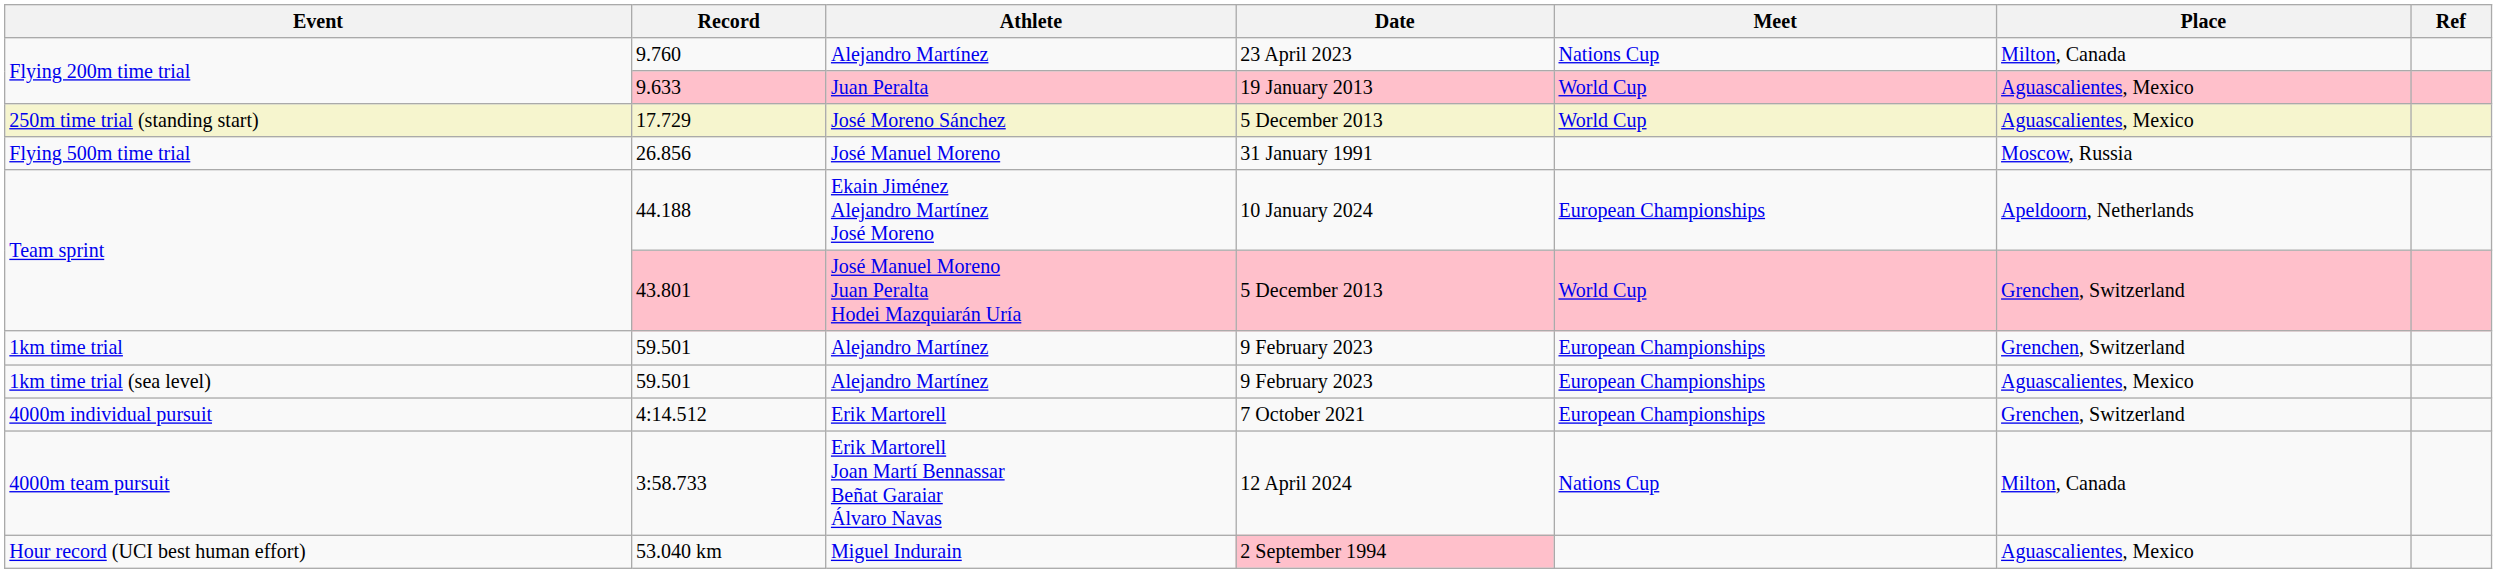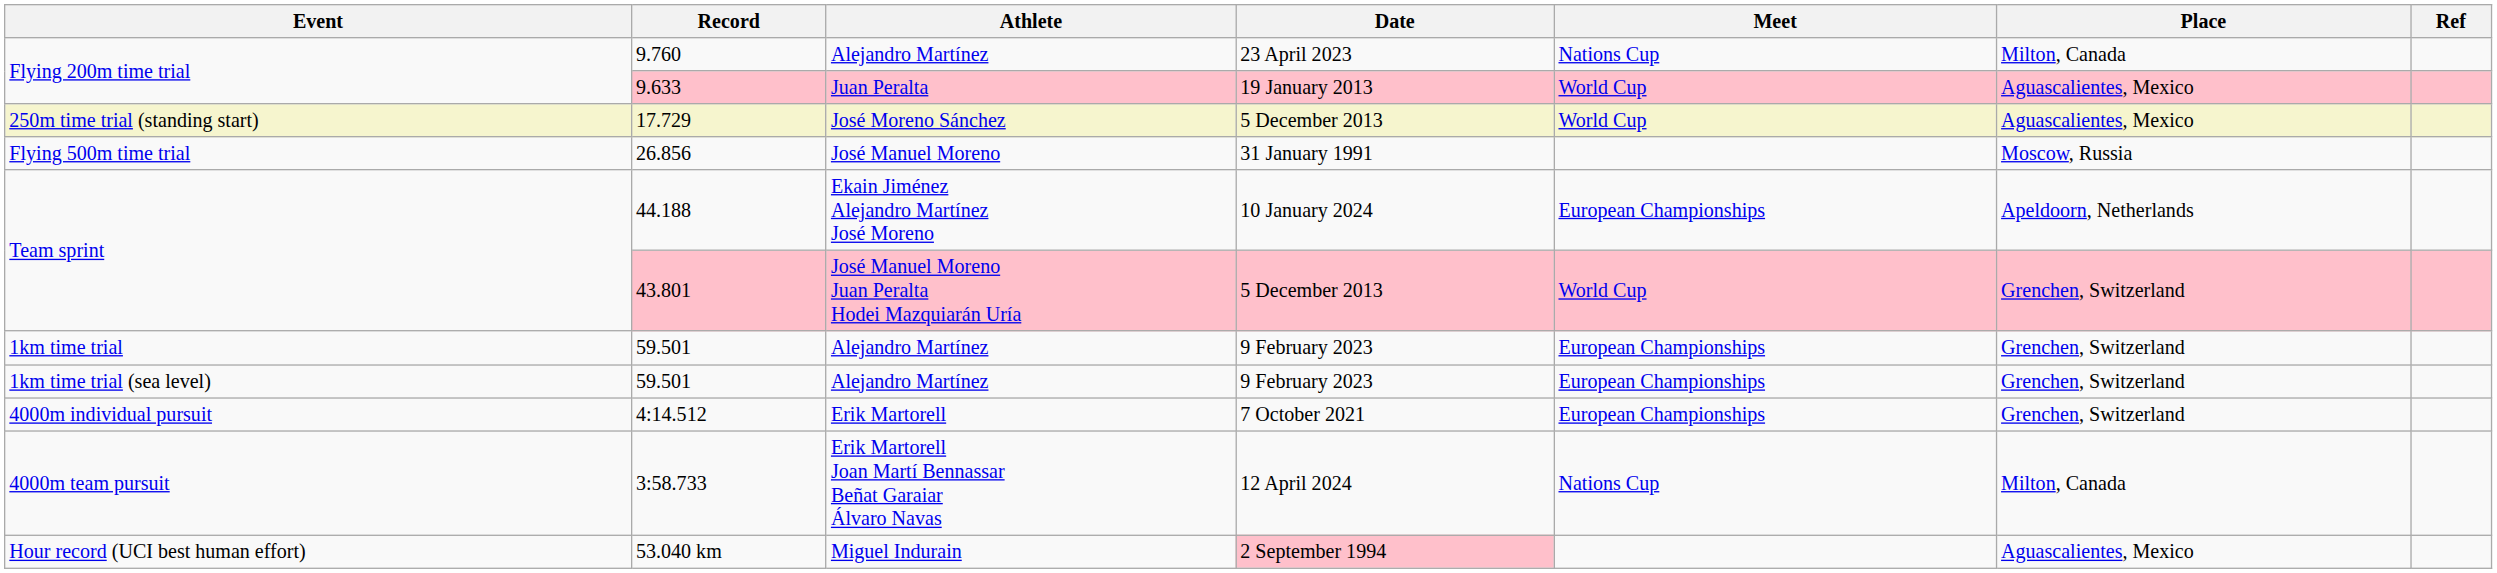 <table class="wikitable" style="font-size:95%; width: 95%;">
 <tr>
 <th>Event</th>
 <th>Record</th>
 <th>Athlete</th>
 <th>Date</th>
 <th>Meet</th>
 <th>Place</th>
 <th>Ref</th>
 </tr>
 <tr>
 <td rowspan=2><a href='#'>Flying 200m time trial</a></td>
 <td>9.760</td>
 <td><a href='#'>Alejandro Martínez</a></td>
 <td>23 April 2023</td>
 <td><a href='#'>Nations Cup</a></td>
 <td><a href='#'>Milton</a>, Canada</td>
 <td></td>
 </tr>
 <tr style="background:pink">
 <td>9.633</td>
 <td><a href='#'>Juan Peralta</a></td>
 <td>19 January 2013</td>
 <td><a href='#'>World Cup</a></td>
 <td><a href='#'>Aguascalientes</a>, Mexico</td>
 <td></td>
 </tr>
 <tr style="background:#f6F5CE;">
 <td><a href='#'>250m time trial</a> (standing start)</td>
 <td>17.729</td>
 <td><a href='#'>José Moreno Sánchez</a></td>
 <td>5 December 2013</td>
 <td><a href='#'>World Cup</a></td>
 <td><a href='#'>Aguascalientes</a>, Mexico</td>
 <td></td>
 </tr>
 <tr>
 <td><a href='#'>Flying 500m time trial</a></td>
 <td>26.856</td>
 <td><a href='#'>José Manuel Moreno</a></td>
 <td>31 January 1991</td>
 <td></td>
 <td><a href='#'>Moscow</a>, Russia</td>
 <td></td>
 </tr>
 <tr>
 <td rowspan=2><a href='#'>Team sprint</a></td>
 <td>44.188</td>
 <td><a href='#'>Ekain Jiménez</a><br><a href='#'>Alejandro Martínez</a><br><a href='#'>José Moreno</a></td>
 <td>10 January 2024</td>
 <td><a href='#'>European Championships</a></td>
 <td><a href='#'>Apeldoorn</a>, Netherlands</td>
 <td></td>
 </tr>
 <tr style="background:pink">
 <td>43.801</td>
 <td><a href='#'>José Manuel Moreno</a><br><a href='#'>Juan Peralta</a><br><a href='#'>Hodei Mazquiarán Uría</a></td>
 <td>5 December 2013</td>
 <td><a href='#'>World Cup</a></td>
 <td><a href='#'>Grenchen</a>, Switzerland</td>
 <td></td>
 </tr>
 <tr>
 <td><a href='#'>1km time trial</a></td>
 <td>59.501</td>
 <td><a href='#'>Alejandro Martínez</a></td>
 <td>9 February 2023</td>
 <td><a href='#'>European Championships</a></td>
 <td><a href='#'>Grenchen</a>, Switzerland</td>
 <td></td>
 </tr>
 <tr>
 <td><a href='#'>1km time trial</a> (sea level)</td>
 <td>59.501</td>
 <td><a href='#'>Alejandro Martínez</a></td>
 <td>9 February 2023</td>
 <td><a href='#'>European Championships</a></td>
-<td><a href='#'>Aguascalientes</a>, Mexico</td>
+<td><a href='#'>Grenchen</a>, Switzerland</td>
 <td></td>
 </tr>
 <tr>
 <td><a href='#'>4000m individual pursuit</a></td>
 <td>4:14.512</td>
 <td><a href='#'>Erik Martorell</a></td>
 <td>7 October 2021</td>
 <td><a href='#'>European Championships</a></td>
 <td><a href='#'>Grenchen</a>, Switzerland</td>
 <td></td>
 </tr>
 <tr>
 <td><a href='#'>4000m team pursuit</a></td>
 <td>3:58.733</td>
 <td><a href='#'>Erik Martorell</a><br><a href='#'>Joan Martí Bennassar</a><br><a href='#'>Beñat Garaiar</a><br><a href='#'>Álvaro Navas</a></td>
 <td>12 April 2024</td>
 <td><a href='#'>Nations Cup</a></td>
 <td><a href='#'>Milton</a>, Canada</td>
 <td></td>
 </tr>
 <tr>
 <td><a href='#'>Hour record</a> (UCI best human effort)</td>
 <td>53.040 km</td>
 <td><a href='#'>Miguel Indurain</a></td>
 <td style="background: pink;">2 September 1994</td>
 <td></td>
 <td><a href='#'>Aguascalientes</a>, Mexico</td>
 <td></td>
 </tr>
 </table>
